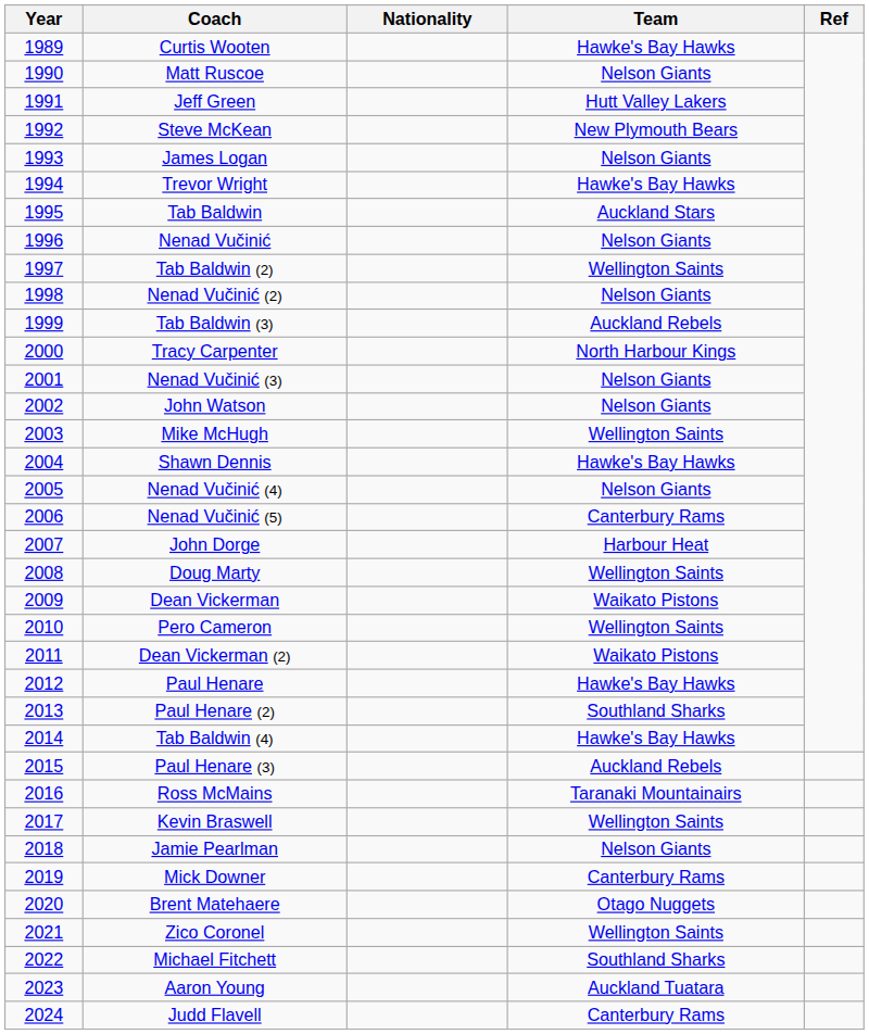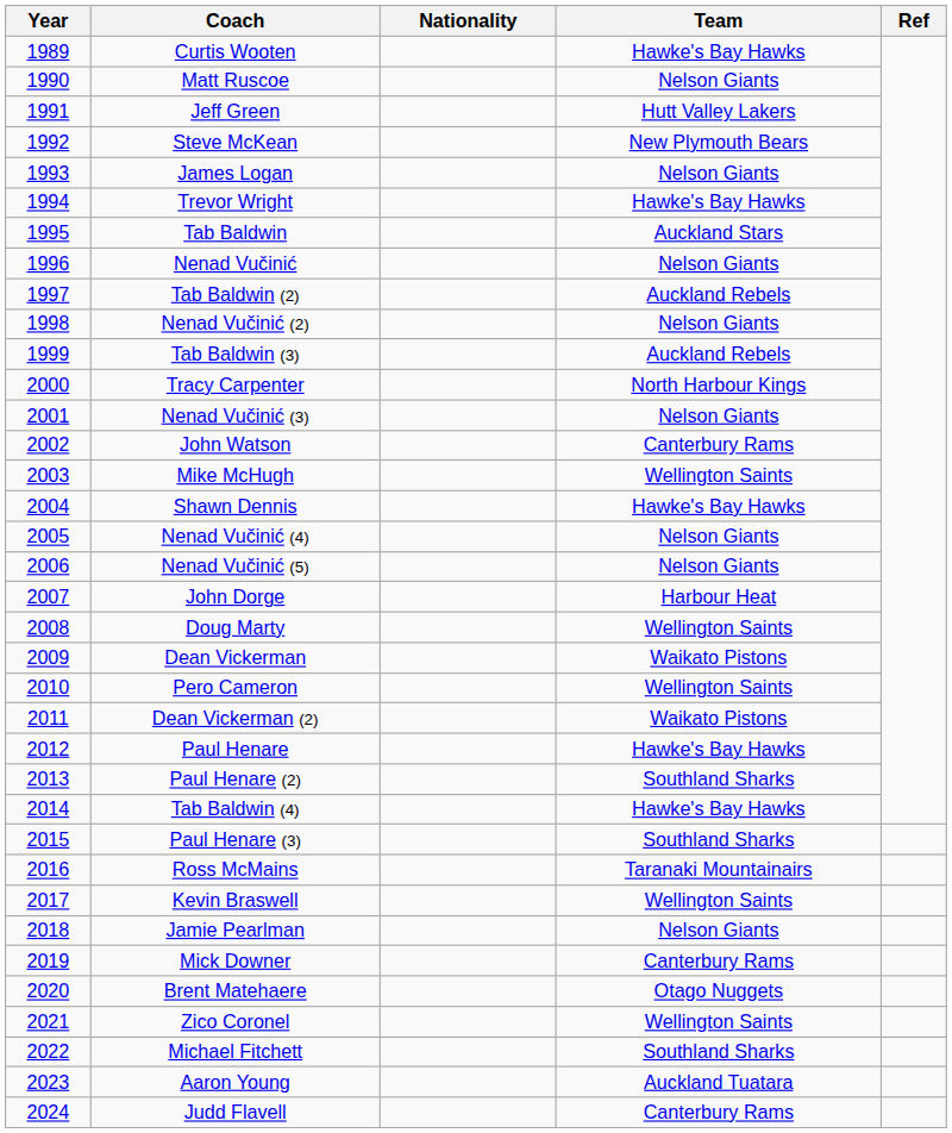 <table class="wikitable" style="width: 80%; text-align:center; font-size:90%">
 <tr>
 <th>Year</th>
 <th>Coach</th>
 <th>Nationality</th>
 <th>Team</th>
 <th>Ref</th>
 </tr>
 <tr>
 <td><a href='#'>1989</a></td>
 <td><a href='#'>Curtis Wooten</a></td>
 <td></td>
 <td><a href='#'>Hawke's Bay Hawks</a></td>
 </tr>
 <tr>
 <td><a href='#'>1990</a></td>
 <td><a href='#'>Matt Ruscoe</a></td>
 <td></td>
 <td><a href='#'>Nelson Giants</a></td>
 </tr>
 <tr>
 <td><a href='#'>1991</a></td>
 <td><a href='#'>Jeff Green</a></td>
 <td></td>
 <td><a href='#'>Hutt Valley Lakers</a></td>
 </tr>
 <tr>
 <td><a href='#'>1992</a></td>
 <td><a href='#'>Steve McKean</a></td>
 <td></td>
 <td><a href='#'>New Plymouth Bears</a></td>
 </tr>
 <tr>
 <td><a href='#'>1993</a></td>
 <td><a href='#'>James Logan</a></td>
 <td></td>
 <td><a href='#'>Nelson Giants</a></td>
 </tr>
 <tr>
 <td><a href='#'>1994</a></td>
 <td><a href='#'>Trevor Wright</a></td>
 <td></td>
 <td><a href='#'>Hawke's Bay Hawks</a></td>
 </tr>
 <tr>
 <td><a href='#'>1995</a></td>
 <td><a href='#'>Tab Baldwin</a></td>
 <td></td>
 <td><a href='#'>Auckland Stars</a></td>
 </tr>
 <tr>
 <td><a href='#'>1996</a></td>
 <td><a href='#'>Nenad Vučinić</a></td>
 <td></td>
 <td><a href='#'>Nelson Giants</a></td>
 </tr>
 <tr>
 <td><a href='#'>1997</a></td>
 <td><a href='#'>Tab Baldwin</a> <small>(2)</small></td>
 <td></td>
-<td><a href='#'>Wellington Saints</a></td>
+<td><a href='#'>Auckland Rebels</a></td>
 </tr>
 <tr>
 <td><a href='#'>1998</a></td>
 <td><a href='#'>Nenad Vučinić</a> <small>(2)</small></td>
 <td></td>
 <td><a href='#'>Nelson Giants</a></td>
 </tr>
 <tr>
 <td><a href='#'>1999</a></td>
 <td><a href='#'>Tab Baldwin</a> <small>(3)</small></td>
 <td></td>
 <td><a href='#'>Auckland Rebels</a></td>
 </tr>
 <tr>
 <td><a href='#'>2000</a></td>
 <td><a href='#'>Tracy Carpenter</a></td>
 <td></td>
 <td><a href='#'>North Harbour Kings</a></td>
 </tr>
 <tr>
 <td><a href='#'>2001</a></td>
 <td><a href='#'>Nenad Vučinić</a> <small>(3)</small></td>
 <td></td>
 <td><a href='#'>Nelson Giants</a></td>
 </tr>
 <tr>
 <td><a href='#'>2002</a></td>
 <td><a href='#'>John Watson</a></td>
 <td></td>
-<td><a href='#'>Nelson Giants</a></td>
+<td><a href='#'>Canterbury Rams</a></td>
 </tr>
 <tr>
 <td><a href='#'>2003</a></td>
 <td><a href='#'>Mike McHugh</a></td>
 <td></td>
 <td><a href='#'>Wellington Saints</a></td>
 </tr>
 <tr>
 <td><a href='#'>2004</a></td>
 <td><a href='#'>Shawn Dennis</a></td>
 <td></td>
 <td><a href='#'>Hawke's Bay Hawks</a></td>
 </tr>
 <tr>
 <td><a href='#'>2005</a></td>
 <td><a href='#'>Nenad Vučinić</a> <small>(4)</small></td>
 <td></td>
 <td><a href='#'>Nelson Giants</a></td>
 </tr>
 <tr>
 <td><a href='#'>2006</a></td>
 <td><a href='#'>Nenad Vučinić</a> <small>(5)</small></td>
 <td></td>
-<td><a href='#'>Canterbury Rams</a></td>
+<td><a href='#'>Nelson Giants</a></td>
 </tr>
 <tr>
 <td><a href='#'>2007</a></td>
 <td><a href='#'>John Dorge</a></td>
 <td></td>
 <td><a href='#'>Harbour Heat</a></td>
 </tr>
 <tr>
 <td><a href='#'>2008</a></td>
 <td><a href='#'>Doug Marty</a></td>
 <td></td>
 <td><a href='#'>Wellington Saints</a></td>
 </tr>
 <tr>
 <td><a href='#'>2009</a></td>
 <td><a href='#'>Dean Vickerman</a></td>
 <td></td>
 <td><a href='#'>Waikato Pistons</a></td>
 </tr>
 <tr>
 <td><a href='#'>2010</a></td>
 <td><a href='#'>Pero Cameron</a></td>
 <td></td>
 <td><a href='#'>Wellington Saints</a></td>
 </tr>
 <tr>
 <td><a href='#'>2011</a></td>
 <td><a href='#'>Dean Vickerman</a> <small>(2)</small></td>
 <td></td>
 <td><a href='#'>Waikato Pistons</a></td>
 </tr>
 <tr>
 <td><a href='#'>2012</a></td>
 <td><a href='#'>Paul Henare</a></td>
 <td></td>
 <td><a href='#'>Hawke's Bay Hawks</a></td>
 </tr>
 <tr>
 <td><a href='#'>2013</a></td>
 <td><a href='#'>Paul Henare</a> <small>(2)</small></td>
 <td></td>
 <td><a href='#'>Southland Sharks</a></td>
 </tr>
 <tr>
 <td><a href='#'>2014</a></td>
 <td><a href='#'>Tab Baldwin</a> <small>(4)</small></td>
 <td></td>
 <td><a href='#'>Hawke's Bay Hawks</a></td>
 </tr>
 <tr>
 <td><a href='#'>2015</a></td>
 <td><a href='#'>Paul Henare</a> <small>(3)</small></td>
 <td></td>
-<td><a href='#'>Auckland Rebels</a></td>
+<td><a href='#'>Southland Sharks</a></td>
 <td></td>
 </tr>
 <tr>
 <td><a href='#'>2016</a></td>
 <td><a href='#'>Ross McMains</a></td>
 <td></td>
 <td><a href='#'>Taranaki Mountainairs</a></td>
 <td></td>
 </tr>
 <tr>
 <td><a href='#'>2017</a></td>
 <td><a href='#'>Kevin Braswell</a></td>
 <td></td>
 <td><a href='#'>Wellington Saints</a></td>
 <td></td>
 </tr>
 <tr>
 <td><a href='#'>2018</a></td>
 <td><a href='#'>Jamie Pearlman</a></td>
 <td></td>
 <td><a href='#'>Nelson Giants</a></td>
 <td></td>
 </tr>
 <tr>
 <td><a href='#'>2019</a></td>
 <td><a href='#'>Mick Downer</a></td>
 <td></td>
 <td><a href='#'>Canterbury Rams</a></td>
 <td></td>
 </tr>
 <tr>
 <td><a href='#'>2020</a></td>
 <td><a href='#'>Brent Matehaere</a></td>
 <td></td>
 <td><a href='#'>Otago Nuggets</a></td>
 <td></td>
 </tr>
 <tr>
 <td><a href='#'>2021</a></td>
 <td><a href='#'>Zico Coronel</a></td>
 <td></td>
 <td><a href='#'>Wellington Saints</a></td>
 <td></td>
 </tr>
 <tr>
 <td><a href='#'>2022</a></td>
 <td><a href='#'>Michael Fitchett</a></td>
 <td></td>
 <td><a href='#'>Southland Sharks</a></td>
 <td></td>
 </tr>
 <tr>
 <td><a href='#'>2023</a></td>
 <td><a href='#'>Aaron Young</a></td>
 <td></td>
 <td><a href='#'>Auckland Tuatara</a></td>
 <td></td>
 </tr>
 <tr>
 <td><a href='#'>2024</a></td>
 <td><a href='#'>Judd Flavell</a></td>
 <td></td>
 <td><a href='#'>Canterbury Rams</a></td>
 <td></td>
 </tr>
 <tr>
 </tr>
 </table>
